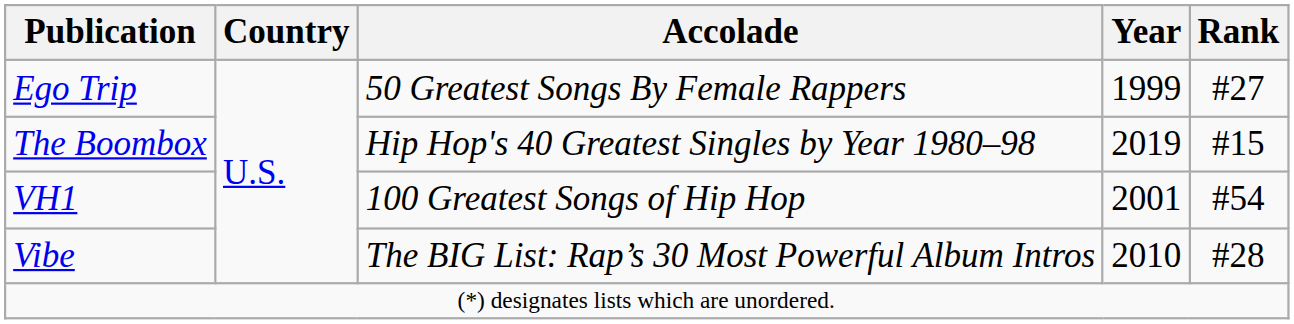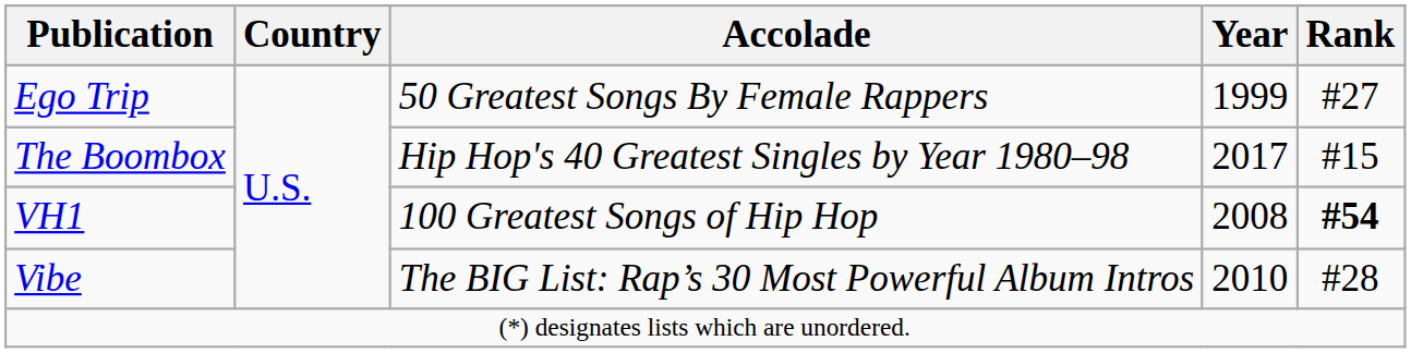 <table class="wikitable">
 <tr>
 <th>Publication</th>
 <th>Country</th>
 <th>Accolade</th>
 <th>Year</th>
 <th style="text-align:center;">Rank</th>
 </tr>
 <tr>
 <td><em><a href='#'>Ego Trip</a></em></td>
 <td rowspan=4><a href='#'>U.S.</a></td>
 <td><em>50 Greatest Songs By Female Rappers</em></td>
 <td>1999</td>
 <td style="text-align:center;">#27</td>
 </tr>
 <tr>
 <td><em><a href='#'>The Boombox</a></em></td>
 <td><em>Hip Hop's 40 Greatest Singles by Year 1980–98</em></td>
-<td>2019</td>
+<td>2017</td>
 <td style="text-align:center;">#15</td>
 </tr>
 <tr>
 <td><em><a href='#'>VH1</a></em></td>
 <td><em>100 Greatest Songs of Hip Hop</em></td>
-<td>2001</td>
-<td style="text-align:center;">#54</td>
+<td>2008</td>
+<td style="text-align:center;"><strong>#54</strong></td>
 </tr>
 <tr>
 <td><em><a href='#'>Vibe</a></em></td>
 <td><em>The BIG List: Rap’s 30 Most Powerful Album Intros</em></td>
 <td>2010</td>
 <td style="text-align:center;">#28</td>
 </tr>
 <tr>
 <td colspan="7" style="text-align:center; font-size:8pt;">(*) designates lists which are unordered.</td>
 </tr>
 </table>
